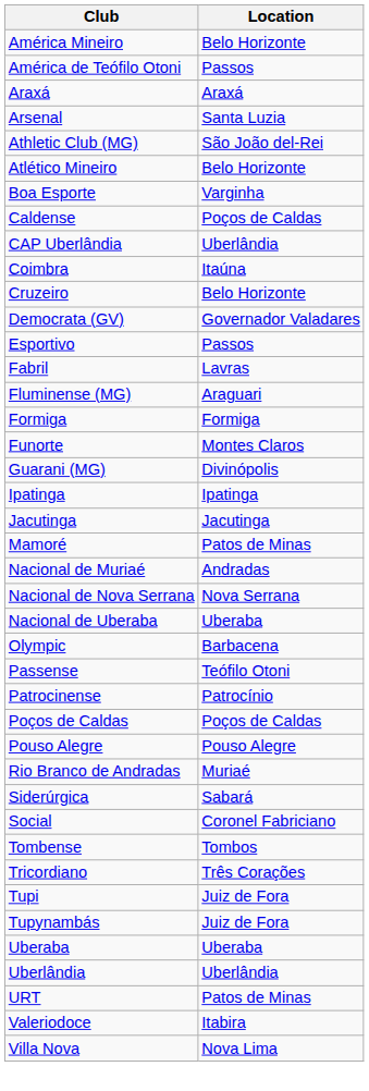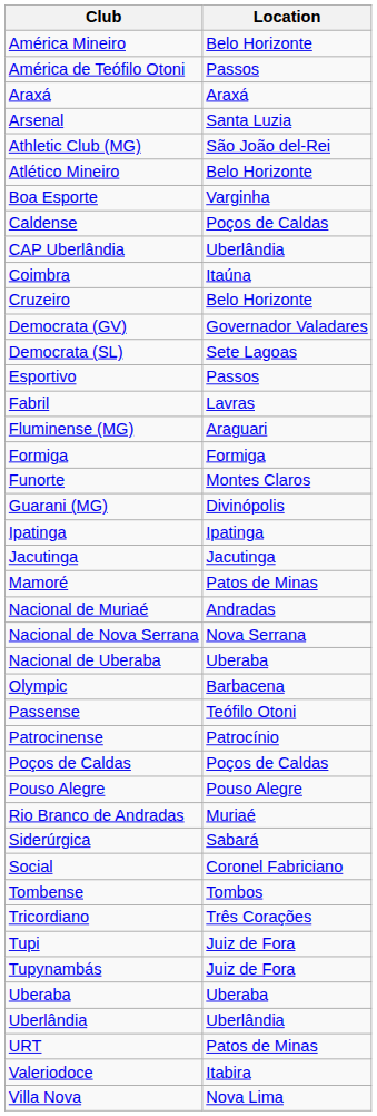 <table class="wikitable sortable">
 <tr>
 <th>Club</th>
 <th>Location</th>
 </tr>
 <tr>
 <td><a href='#'>América Mineiro</a></td>
 <td><a href='#'>Belo Horizonte</a></td>
 </tr>
 <tr>
 <td><a href='#'>América de Teófilo Otoni</a></td>
 <td><a href='#'>Passos</a></td>
 </tr>
 <tr>
 <td><a href='#'>Araxá</a></td>
 <td><a href='#'>Araxá</a></td>
 </tr>
 <tr>
 <td><a href='#'>Arsenal</a></td>
 <td><a href='#'>Santa Luzia</a></td>
 </tr>
 <tr>
 <td><a href='#'>Athletic Club (MG)</a></td>
 <td><a href='#'>São João del-Rei</a></td>
 </tr>
 <tr>
 <td><a href='#'>Atlético Mineiro</a></td>
 <td><a href='#'>Belo Horizonte</a></td>
 </tr>
 <tr>
 <td><a href='#'>Boa Esporte</a></td>
 <td><a href='#'>Varginha</a></td>
 </tr>
 <tr>
 <td><a href='#'>Caldense</a></td>
 <td><a href='#'>Poços de Caldas</a></td>
 </tr>
 <tr>
 <td><a href='#'>CAP Uberlândia</a></td>
 <td><a href='#'>Uberlândia</a></td>
 </tr>
 <tr>
 <td><a href='#'>Coimbra</a></td>
 <td><a href='#'>Itaúna</a></td>
 </tr>
 <tr>
 <td><a href='#'>Cruzeiro</a></td>
 <td><a href='#'>Belo Horizonte</a></td>
 </tr>
 <tr>
 <td><a href='#'>Democrata (GV)</a></td>
 <td><a href='#'>Governador Valadares</a></td>
+</tr>
+<tr>
+<td><a href='#'>Democrata (SL)</a></td>
+<td><a href='#'>Sete Lagoas</a></td>
 </tr>
 <tr>
 <td><a href='#'>Esportivo</a></td>
 <td><a href='#'>Passos</a></td>
 </tr>
 <tr>
 <td><a href='#'>Fabril</a></td>
 <td><a href='#'>Lavras</a></td>
 </tr>
 <tr>
 <td><a href='#'>Fluminense (MG)</a></td>
 <td><a href='#'>Araguari</a></td>
 </tr>
 <tr>
 <td><a href='#'>Formiga</a></td>
 <td><a href='#'>Formiga</a></td>
 </tr>
 <tr>
 <td><a href='#'>Funorte</a></td>
 <td><a href='#'>Montes Claros</a></td>
 </tr>
 <tr>
 <td><a href='#'>Guarani (MG)</a></td>
 <td><a href='#'>Divinópolis</a></td>
 </tr>
 <tr>
 <td><a href='#'>Ipatinga</a></td>
 <td><a href='#'>Ipatinga</a></td>
 </tr>
 <tr>
 <td><a href='#'>Jacutinga</a></td>
 <td><a href='#'>Jacutinga</a></td>
 </tr>
 <tr>
 <td><a href='#'>Mamoré</a></td>
 <td><a href='#'>Patos de Minas</a></td>
 </tr>
 <tr>
 <td><a href='#'>Nacional de Muriaé</a></td>
 <td><a href='#'>Andradas</a></td>
 </tr>
 <tr>
 <td><a href='#'>Nacional de Nova Serrana</a></td>
 <td><a href='#'>Nova Serrana</a></td>
 </tr>
 <tr>
 <td><a href='#'>Nacional de Uberaba</a></td>
 <td><a href='#'>Uberaba</a></td>
 </tr>
 <tr>
 <td><a href='#'>Olympic</a></td>
 <td><a href='#'>Barbacena</a></td>
 </tr>
 <tr>
 <td><a href='#'>Passense</a></td>
 <td><a href='#'>Teófilo Otoni</a></td>
 </tr>
 <tr>
 <td><a href='#'>Patrocinense</a></td>
 <td><a href='#'>Patrocínio</a></td>
 </tr>
 <tr>
 <td><a href='#'>Poços de Caldas</a></td>
 <td><a href='#'>Poços de Caldas</a></td>
 </tr>
 <tr>
 <td><a href='#'>Pouso Alegre</a></td>
 <td><a href='#'>Pouso Alegre</a></td>
 </tr>
 <tr>
 <td><a href='#'>Rio Branco de Andradas</a></td>
 <td><a href='#'>Muriaé</a></td>
 </tr>
 <tr>
 <td><a href='#'>Siderúrgica</a></td>
 <td><a href='#'>Sabará</a></td>
 </tr>
 <tr>
 <td><a href='#'>Social</a></td>
 <td><a href='#'>Coronel Fabriciano</a></td>
 </tr>
 <tr>
 <td><a href='#'>Tombense</a></td>
 <td><a href='#'>Tombos</a></td>
 </tr>
 <tr>
 <td><a href='#'>Tricordiano</a></td>
 <td><a href='#'>Três Corações</a></td>
 </tr>
 <tr>
 <td><a href='#'>Tupi</a></td>
 <td><a href='#'>Juiz de Fora</a></td>
 </tr>
 <tr>
 <td><a href='#'>Tupynambás</a></td>
 <td><a href='#'>Juiz de Fora</a></td>
 </tr>
 <tr>
 <td><a href='#'>Uberaba</a></td>
 <td><a href='#'>Uberaba</a></td>
 </tr>
 <tr>
 <td><a href='#'>Uberlândia</a></td>
 <td><a href='#'>Uberlândia</a></td>
 </tr>
 <tr>
 <td><a href='#'>URT</a></td>
 <td><a href='#'>Patos de Minas</a></td>
 </tr>
 <tr>
 <td><a href='#'>Valeriodoce</a></td>
 <td><a href='#'>Itabira</a></td>
 </tr>
 <tr>
 <td><a href='#'>Villa Nova</a></td>
 <td><a href='#'>Nova Lima</a></td>
 </tr>
 </table>
